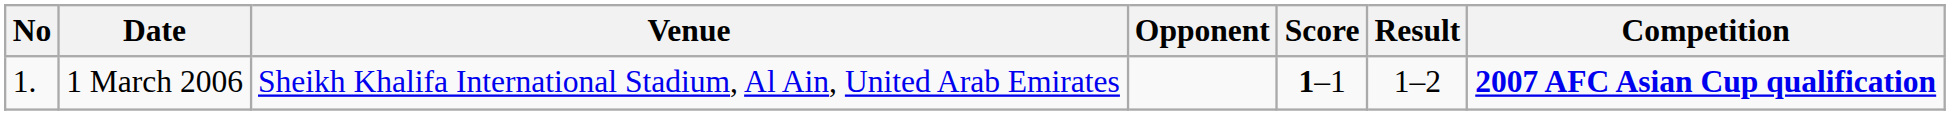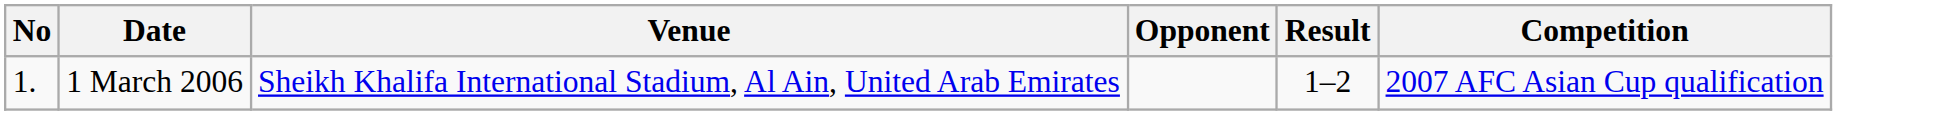 <table class="wikitable" style="font-size:85%;">
 <tr>
 <th>No</th>
 <th>Date</th>
 <th>Venue</th>
 <th>Opponent</th>
-<th>Score</th>
 <th>Result</th>
 <th>Competition</th>
 </tr>
 <tr>
 <td>1.</td>
 <td>1 March 2006</td>
 <td><a href='#'>Sheikh Khalifa International Stadium</a>, <a href='#'>Al Ain</a>, <a href='#'>United Arab Emirates</a></td>
 <td></td>
-<td align=center><strong>1</strong>–1</td>
 <td align=center>1–2</td>
-<td><strong><a href='#'>2007 AFC Asian Cup qualification</a></strong></td>
+<td><a href='#'>2007 AFC Asian Cup qualification</a></td>
 </tr>
 </table>
